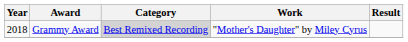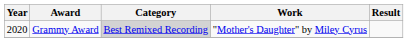 <table class="wikitable">
 <tr>
 <th style="text-align:center;">Year</th>
 <th style="text-align:center;">Award</th>
 <th style="text-align:center;">Category</th>
 <th style="text-align:center;">Work</th>
 <th style="text-align:center;">Result</th>
 </tr>
 <tr>
-<td>2018</td>
+<td>2020</td>
 <td><a href='#'>Grammy Award</a></td>
 <td style="background: lightgrey;"><a href='#'>Best Remixed Recording</a></td>
 <td>"<a href='#'>Mother's Daughter</a>" by <a href='#'>Miley Cyrus</a></td>
 <td></td>
 </tr>
 <tr>
 </tr>
 </table>
